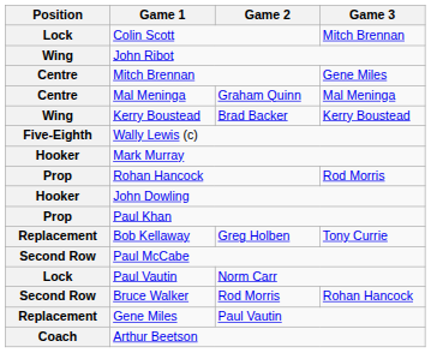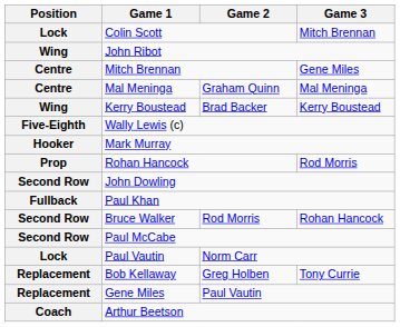 <table class="wikitable">
 <tr>
 <th style="width:125px;">Position</th>
 <th style="width:125px;">Game 1</th>
 <th style="width:125px;">Game 2</th>
 <th style="width:125px;">Game 3</th>
 </tr>
 <tr>
 <th>Lock</th>
 <td colspan="2"> <a href='#'>Colin Scott</a></td>
 <td> <a href='#'>Mitch Brennan</a></td>
 </tr>
 <tr>
 <th>Wing</th>
 <td colspan="3"> <a href='#'>John Ribot</a></td>
 </tr>
 <tr>
 <th>Centre</th>
 <td colspan="2"> <a href='#'>Mitch Brennan</a></td>
 <td> <a href='#'>Gene Miles</a></td>
 </tr>
 <tr>
 <th>Centre</th>
 <td> <a href='#'>Mal Meninga</a></td>
 <td> <a href='#'>Graham Quinn</a></td>
 <td> <a href='#'>Mal Meninga</a></td>
 </tr>
 <tr>
 <th>Wing</th>
 <td> <a href='#'>Kerry Boustead</a></td>
 <td> <a href='#'>Brad Backer</a></td>
 <td> <a href='#'>Kerry Boustead</a></td>
 </tr>
 <tr>
 <th>Five-Eighth</th>
 <td colspan="3"> <a href='#'>Wally Lewis</a> (c)</td>
 </tr>
 <tr>
 <th>Hooker</th>
 <td colspan="3"> <a href='#'>Mark Murray</a></td>
 </tr>
 <tr>
 <th>Prop</th>
 <td colspan="2"> <a href='#'>Rohan Hancock</a></td>
 <td> <a href='#'>Rod Morris</a></td>
 </tr>
 <tr>
-<th>Hooker</th>
+<th>Second Row</th>
 <td colspan="3"> <a href='#'>John Dowling</a></td>
 </tr>
 <tr>
-<th>Prop</th>
+<th>Fullback</th>
 <td colspan="3"> <a href='#'>Paul Khan</a></td>
 </tr>
 <tr>
-<th>Replacement</th>
-<td> <a href='#'>Bob Kellaway</a></td>
-<td><a href='#'>Greg Holben</a></td>
-<td> <a href='#'>Tony Currie</a></td>
+<th>Second Row</th>
+<td> <a href='#'>Bruce Walker</a></td>
+<td> <a href='#'>Rod Morris</a></td>
+<td> <a href='#'>Rohan Hancock</a></td>
 </tr>
 <tr>
 <th>Second Row</th>
 <td colspan="3"> <a href='#'>Paul McCabe</a></td>
 </tr>
 <tr>
 <th>Lock</th>
 <td> <a href='#'>Paul Vautin</a></td>
 <td colspan="2"> <a href='#'>Norm Carr</a></td>
 </tr>
 <tr>
-<th>Second Row</th>
-<td> <a href='#'>Bruce Walker</a></td>
-<td> <a href='#'>Rod Morris</a></td>
-<td> <a href='#'>Rohan Hancock</a></td>
+<th>Replacement</th>
+<td> <a href='#'>Bob Kellaway</a></td>
+<td><a href='#'>Greg Holben</a></td>
+<td> <a href='#'>Tony Currie</a></td>
 </tr>
 <tr>
 <th>Replacement</th>
 <td> <a href='#'>Gene Miles</a></td>
 <td colspan="2"> <a href='#'>Paul Vautin</a></td>
 </tr>
 <tr>
 <th>Coach</th>
 <td colspan="3"> <a href='#'>Arthur Beetson</a></td>
 </tr>
 </table>
